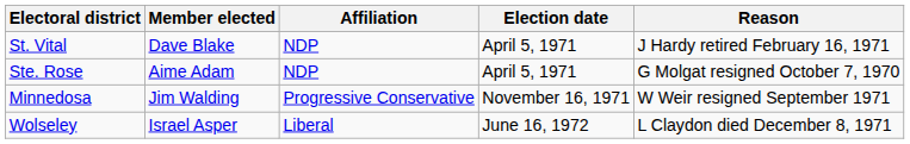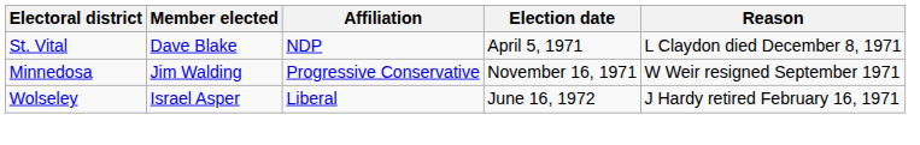 <table class="wikitable sortable">
 <tr>
 <th>Electoral district</th>
 <th>Member elected</th>
 <th>Affiliation</th>
 <th>Election date</th>
 <th>Reason</th>
 </tr>
 <tr>
 <td><a href='#'>St. Vital</a></td>
 <td><a href='#'>Dave Blake</a></td>
 <td><a href='#'>NDP</a></td>
 <td>April 5, 1971</td>
-<td>J Hardy retired February 16, 1971</td>
-</tr>
-<tr>
-<td><a href='#'>Ste. Rose</a></td>
-<td><a href='#'>Aime Adam</a></td>
-<td><a href='#'>NDP</a></td>
-<td>April 5, 1971</td>
-<td>G Molgat resigned October 7, 1970</td>
+<td>L Claydon died December 8, 1971</td>
 </tr>
 <tr>
 <td><a href='#'>Minnedosa</a></td>
 <td><a href='#'>Jim Walding</a></td>
 <td><a href='#'>Progressive Conservative</a></td>
 <td>November 16, 1971</td>
 <td>W Weir resigned September 1971</td>
 </tr>
 <tr>
 <td><a href='#'>Wolseley</a></td>
 <td><a href='#'>Israel Asper</a></td>
 <td><a href='#'>Liberal</a></td>
 <td>June 16, 1972</td>
-<td>L Claydon died December 8, 1971</td>
+<td>J Hardy retired February 16, 1971</td>
 </tr>
 </table>
